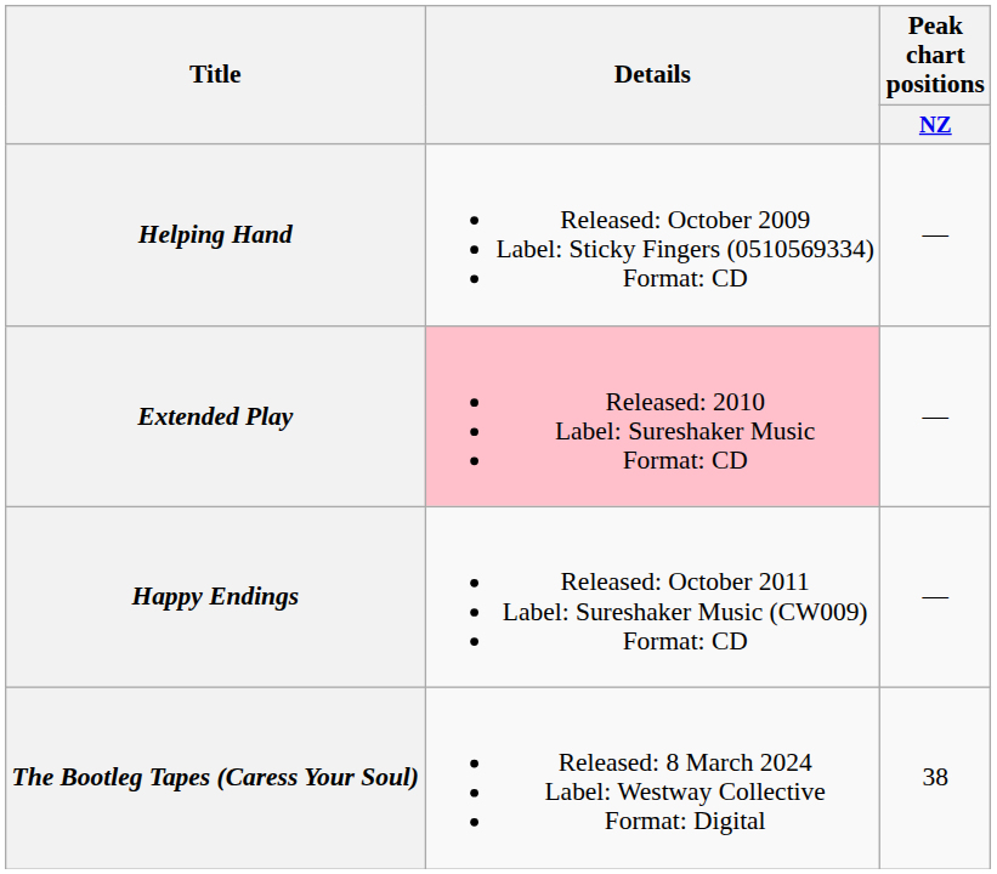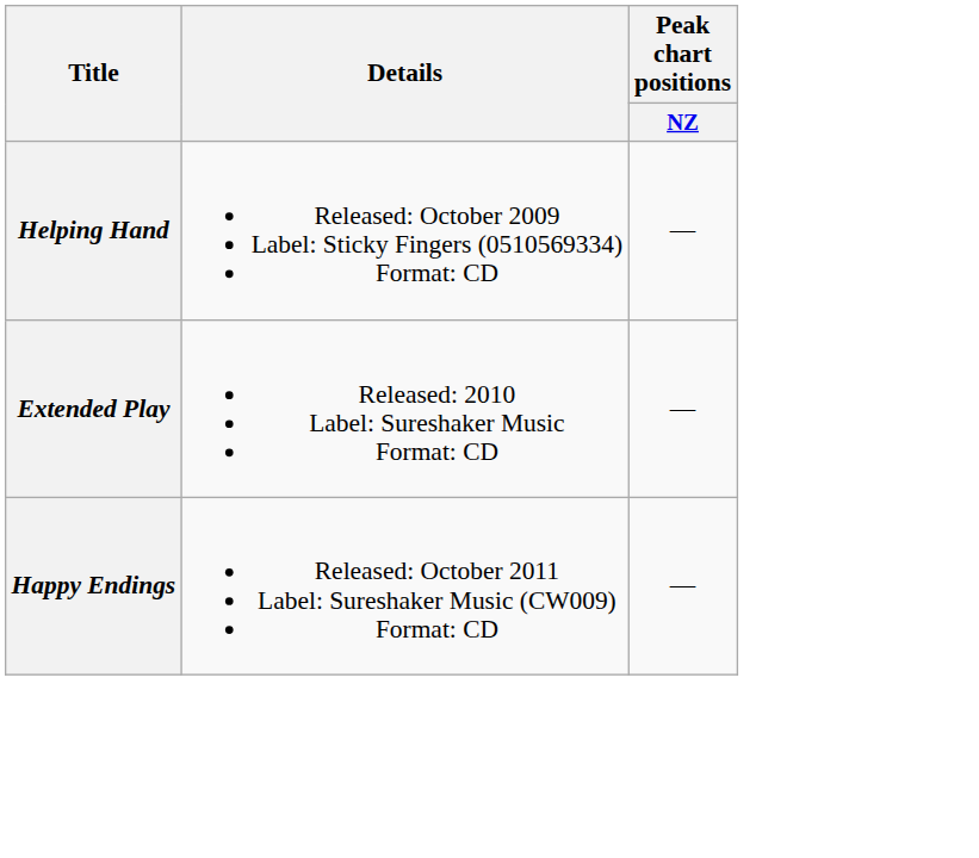 <table class="wikitable plainrowheaders" style="text-align:center;">
 <tr>
 <th scope="col" rowspan="2">Title</th>
 <th scope="col" rowspan="2">Details</th>
 <th scope="col" colspan="1">Peak chart positions</th>
 </tr>
 <tr>
 <th scope="col" style="width:2.2em;font-size:90%;"><a href='#'>NZ</a><br></th>
 </tr>
 <tr>
 <th scope="row"><em>Helping Hand</em></th>
 <td><br><ul><li>Released: October 2009</li><li>Label: Sticky Fingers (0510569334)</li><li>Format: CD</li></ul></td>
 <td>—</td>
 </tr>
 <tr>
 <th scope="row"><em>Extended Play</em></th>
-<td style="background: pink;"><br><ul><li>Released: 2010</li><li>Label: Sureshaker Music</li><li>Format: CD</li></ul></td>
+<td><br><ul><li>Released: 2010</li><li>Label: Sureshaker Music</li><li>Format: CD</li></ul></td>
 <td>—</td>
 </tr>
 <tr>
 <th scope="row"><em>Happy Endings</em></th>
 <td><br><ul><li>Released: October 2011</li><li>Label: Sureshaker Music (CW009)</li><li>Format: CD</li></ul></td>
 <td>—</td>
 </tr>
-<tr>
-<th scope="row"><em>The Bootleg Tapes (Caress Your Soul)</em></th>
-<td><br><ul><li>Released: 8 March 2024</li><li>Label: Westway Collective</li><li>Format: Digital</li></ul></td>
-<td>38</td>
-</tr>
 </table>
